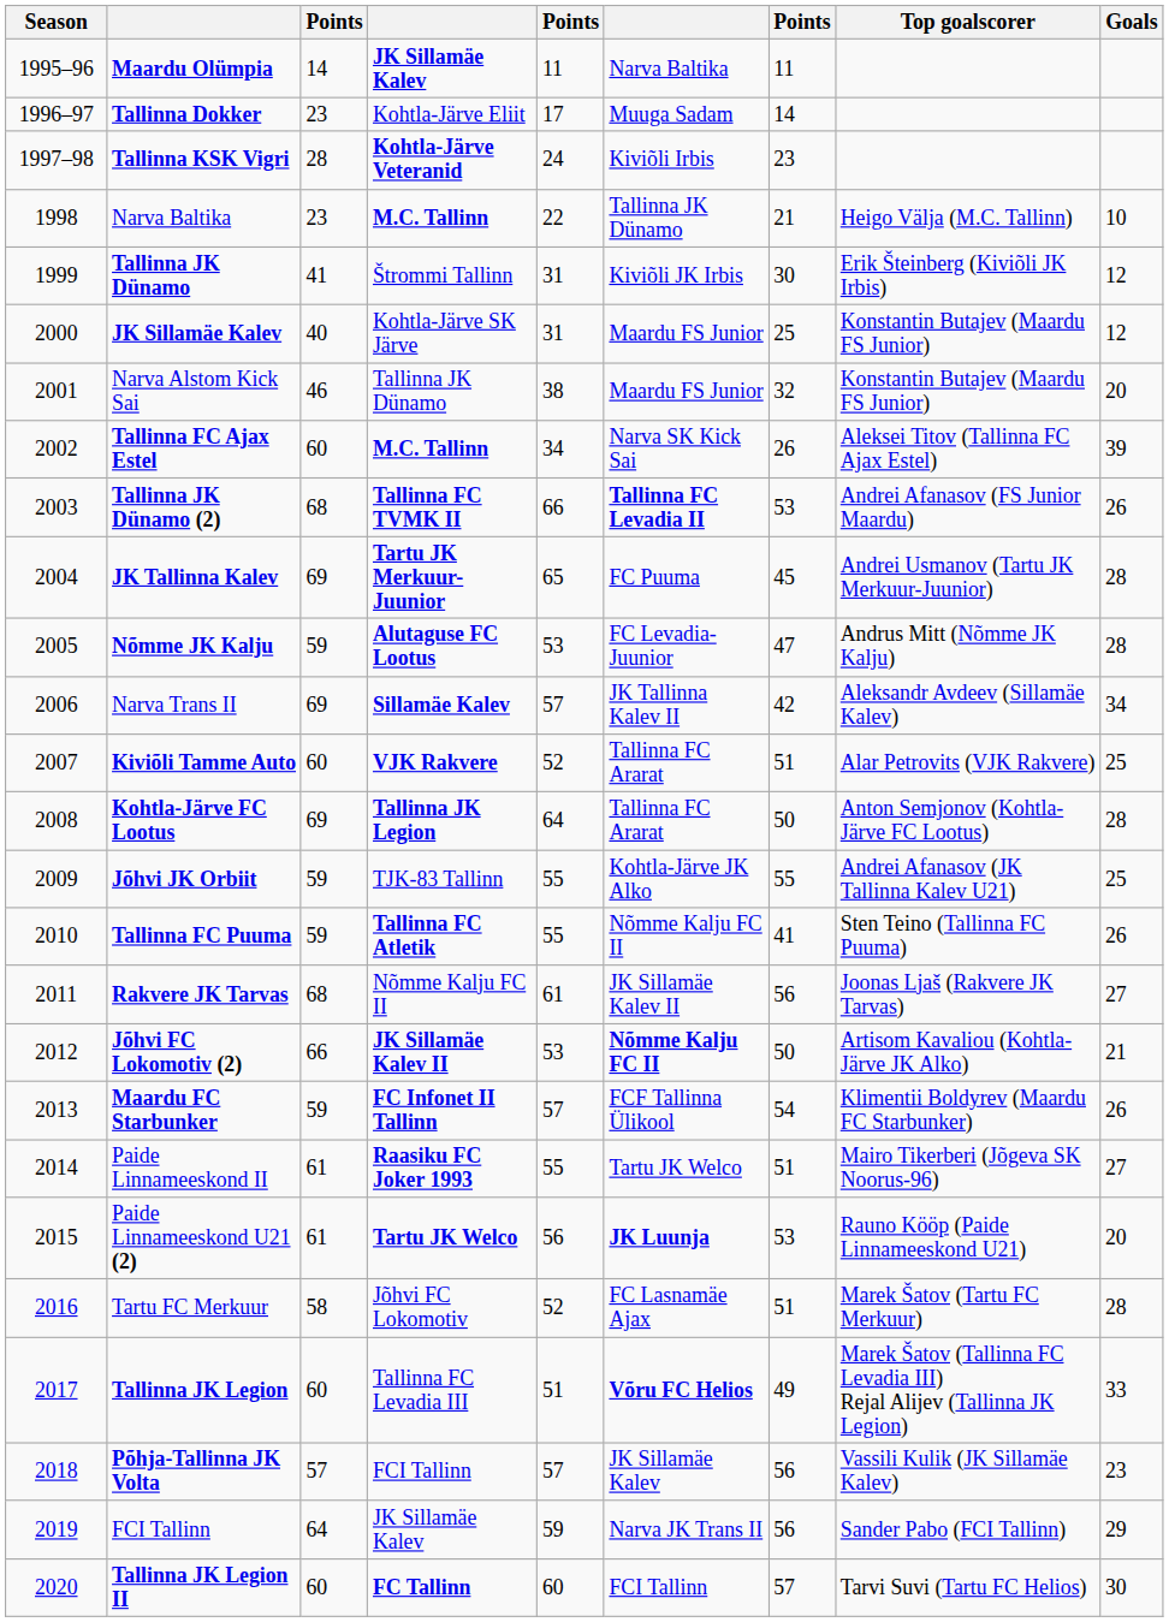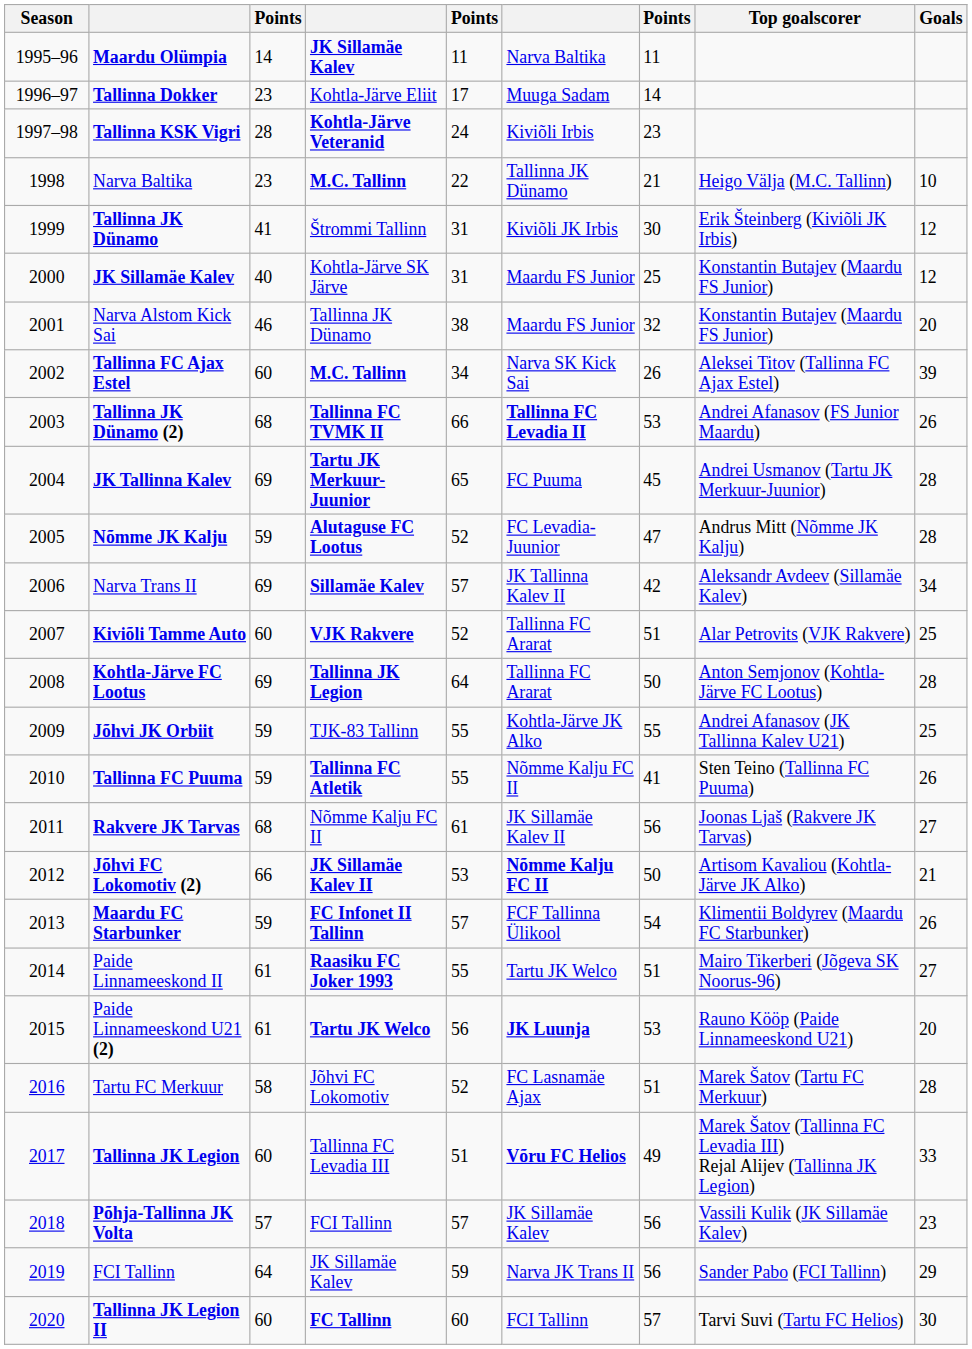 <table class="wikitable collapsible">
 <tr>
 <th width=100px>Season</th>
 <th width=190px></th>
 <th width=30px>Points</th>
 <th width=190px></th>
 <th width=30px>Points</th>
 <th width=190px></th>
 <th width=30px>Points</th>
 <th width=320px>Top goalscorer</th>
 <th width=40px>Goals</th>
 </tr>
 <tr>
 <td align=center>1995–96</td>
 <td><strong><a href='#'>Maardu Olümpia</a></strong></td>
 <td>14</td>
 <td><strong><a href='#'>JK Sillamäe Kalev</a></strong></td>
 <td>11</td>
 <td><a href='#'>Narva Baltika</a></td>
 <td>11</td>
 <td></td>
 <td></td>
 </tr>
 <tr>
 <td align=center>1996–97</td>
 <td><strong><a href='#'>Tallinna Dokker</a></strong></td>
 <td>23</td>
 <td><a href='#'>Kohtla-Järve Eliit</a></td>
 <td>17</td>
 <td><a href='#'>Muuga Sadam</a></td>
 <td>14</td>
 <td></td>
 <td></td>
 </tr>
 <tr>
 <td align=center>1997–98</td>
 <td><strong><a href='#'>Tallinna KSK Vigri</a></strong></td>
 <td>28</td>
 <td><strong><a href='#'>Kohtla-Järve Veteranid</a></strong></td>
 <td>24</td>
 <td><a href='#'>Kiviõli Irbis</a></td>
 <td>23</td>
 <td></td>
 <td></td>
 </tr>
 <tr>
 <td align=center>1998</td>
 <td><a href='#'>Narva Baltika</a></td>
 <td>23</td>
 <td><strong><a href='#'>M.C. Tallinn</a></strong></td>
 <td>22</td>
 <td><a href='#'>Tallinna JK Dünamo</a></td>
 <td>21</td>
 <td> <a href='#'>Heigo Välja</a> (<a href='#'>M.C. Tallinn</a>)</td>
 <td>10</td>
 </tr>
 <tr>
 <td align=center>1999</td>
 <td><strong><a href='#'>Tallinna JK Dünamo</a></strong></td>
 <td>41</td>
 <td><a href='#'>Štrommi Tallinn</a></td>
 <td>31</td>
 <td><a href='#'>Kiviõli JK Irbis</a></td>
 <td>30</td>
 <td> <a href='#'>Erik Šteinberg</a> (<a href='#'>Kiviõli JK Irbis</a>)</td>
 <td>12</td>
 </tr>
 <tr>
 <td align=center>2000</td>
 <td><strong><a href='#'>JK Sillamäe Kalev</a></strong></td>
 <td>40</td>
 <td><a href='#'>Kohtla-Järve SK Järve</a></td>
 <td>31</td>
 <td><a href='#'>Maardu FS Junior</a></td>
 <td>25</td>
 <td> <a href='#'>Konstantin Butajev</a> (<a href='#'>Maardu FS Junior</a>)</td>
 <td>12</td>
 </tr>
 <tr>
 <td align=center>2001</td>
 <td><a href='#'>Narva Alstom Kick Sai</a></td>
 <td>46</td>
 <td><a href='#'>Tallinna JK Dünamo</a></td>
 <td>38</td>
 <td><a href='#'>Maardu FS Junior</a></td>
 <td>32</td>
 <td> <a href='#'>Konstantin Butajev</a> (<a href='#'>Maardu FS Junior</a>)</td>
 <td>20</td>
 </tr>
 <tr>
 <td align=center>2002</td>
 <td><strong><a href='#'>Tallinna FC Ajax Estel</a></strong></td>
 <td>60</td>
 <td><strong><a href='#'>M.C. Tallinn</a></strong></td>
 <td>34</td>
 <td><a href='#'>Narva SK Kick Sai</a></td>
 <td>26</td>
 <td> <a href='#'>Aleksei Titov</a> (<a href='#'>Tallinna FC Ajax Estel</a>)</td>
 <td>39</td>
 </tr>
 <tr>
 <td align=center>2003</td>
 <td><strong><a href='#'>Tallinna JK Dünamo</a></strong> <strong>(2)</strong></td>
 <td>68</td>
 <td><strong><a href='#'>Tallinna FC TVMK II</a></strong></td>
 <td>66</td>
 <td><strong><a href='#'>Tallinna FC Levadia II</a></strong></td>
 <td>53</td>
 <td> <a href='#'>Andrei Afanasov</a> (<a href='#'>FS Junior Maardu</a>)</td>
 <td>26</td>
 </tr>
 <tr>
 <td align=center>2004</td>
 <td><strong><a href='#'>JK Tallinna Kalev</a></strong></td>
 <td>69</td>
 <td><strong><a href='#'>Tartu JK Merkuur-Juunior</a></strong></td>
 <td>65</td>
 <td><a href='#'>FC Puuma</a></td>
 <td>45</td>
 <td> <a href='#'>Andrei Usmanov</a> (<a href='#'>Tartu JK Merkuur-Juunior</a>)</td>
 <td>28</td>
 </tr>
 <tr>
 <td align=center>2005</td>
 <td><strong><a href='#'>Nõmme JK Kalju</a></strong></td>
 <td>59</td>
 <td><strong><a href='#'>Alutaguse FC Lootus</a></strong></td>
-<td>53</td>
+<td>52</td>
 <td><a href='#'>FC Levadia-Juunior</a></td>
 <td>47</td>
 <td> Andrus Mitt (<a href='#'>Nõmme JK Kalju</a>)</td>
 <td>28</td>
 </tr>
 <tr>
 <td align=center>2006</td>
 <td><a href='#'>Narva Trans II</a></td>
 <td>69</td>
 <td><strong><a href='#'>Sillamäe Kalev</a></strong></td>
 <td>57</td>
 <td><a href='#'>JK Tallinna Kalev II</a></td>
 <td>42</td>
 <td> <a href='#'>Aleksandr Avdeev</a> (<a href='#'>Sillamäe Kalev</a>)</td>
 <td>34</td>
 </tr>
 <tr>
 <td align=center>2007</td>
 <td><strong><a href='#'>Kiviõli Tamme Auto</a></strong></td>
 <td>60</td>
 <td><strong><a href='#'>VJK Rakvere</a></strong></td>
 <td>52</td>
 <td><a href='#'>Tallinna FC Ararat</a></td>
 <td>51</td>
 <td> <a href='#'>Alar Petrovits</a> (<a href='#'>VJK Rakvere</a>)</td>
 <td>25</td>
 </tr>
 <tr>
 <td align=center>2008</td>
 <td><strong><a href='#'>Kohtla-Järve FC Lootus</a></strong></td>
 <td>69</td>
 <td><strong><a href='#'>Tallinna JK Legion</a></strong></td>
 <td>64</td>
 <td><a href='#'>Tallinna FC Ararat</a></td>
 <td>50</td>
 <td> <a href='#'>Anton Semjonov</a> (<a href='#'>Kohtla-Järve FC Lootus</a>)</td>
 <td>28</td>
 </tr>
 <tr>
 <td align=center>2009</td>
 <td><strong><a href='#'>Jõhvi JK Orbiit</a></strong></td>
 <td>59</td>
 <td><a href='#'>TJK-83 Tallinn</a></td>
 <td>55</td>
 <td><a href='#'>Kohtla-Järve JK Alko</a></td>
 <td>55</td>
 <td> <a href='#'>Andrei Afanasov</a> (<a href='#'>JK Tallinna Kalev U21</a>)</td>
 <td>25</td>
 </tr>
 <tr>
 <td align=center>2010</td>
 <td><strong><a href='#'>Tallinna FC Puuma</a></strong></td>
 <td>59</td>
 <td><strong><a href='#'>Tallinna FC Atletik</a></strong></td>
 <td>55</td>
 <td><a href='#'>Nõmme Kalju FC II</a></td>
 <td>41</td>
 <td> Sten Teino (<a href='#'>Tallinna FC Puuma</a>)</td>
 <td>26</td>
 </tr>
 <tr>
 <td align=center>2011</td>
 <td><strong><a href='#'>Rakvere JK Tarvas</a></strong></td>
 <td>68</td>
 <td><a href='#'>Nõmme Kalju FC II</a></td>
 <td>61</td>
 <td><a href='#'>JK Sillamäe Kalev II</a></td>
 <td>56</td>
 <td> <a href='#'>Joonas Ljaš</a> (<a href='#'>Rakvere JK Tarvas</a>)</td>
 <td>27</td>
 </tr>
 <tr>
 <td align=center>2012</td>
 <td><strong><a href='#'>Jõhvi FC Lokomotiv</a></strong> <strong>(2)</strong></td>
 <td>66</td>
 <td><strong><a href='#'>JK Sillamäe Kalev II</a></strong></td>
 <td>53</td>
 <td><strong><a href='#'>Nõmme Kalju FC II</a></strong></td>
 <td>50</td>
 <td> <a href='#'>Artisom Kavaliou</a> (<a href='#'>Kohtla-Järve JK Alko</a>)</td>
 <td>21</td>
 </tr>
 <tr>
 <td align=center>2013</td>
 <td><strong><a href='#'>Maardu FC Starbunker</a></strong></td>
 <td>59</td>
 <td><strong><a href='#'>FC Infonet II Tallinn</a></strong></td>
 <td>57</td>
 <td><a href='#'>FCF Tallinna Ülikool</a></td>
 <td>54</td>
 <td> <a href='#'>Klimentii Boldyrev</a> (<a href='#'>Maardu FC Starbunker</a>)</td>
 <td>26</td>
 </tr>
 <tr>
 <td align=center>2014</td>
 <td><a href='#'>Paide Linnameeskond II</a></td>
 <td>61</td>
 <td><strong><a href='#'>Raasiku FC Joker 1993</a></strong></td>
 <td>55</td>
 <td><a href='#'>Tartu JK Welco</a></td>
 <td>51</td>
 <td> <a href='#'>Mairo Tikerberi</a> (<a href='#'>Jõgeva SK Noorus-96</a>)</td>
 <td>27</td>
 </tr>
 <tr>
 <td align=center>2015</td>
 <td><a href='#'>Paide Linnameeskond U21</a> <strong>(2)</strong></td>
 <td>61</td>
 <td><strong><a href='#'>Tartu JK Welco</a></strong></td>
 <td>56</td>
 <td><strong><a href='#'>JK Luunja</a></strong></td>
 <td>53</td>
 <td> <a href='#'>Rauno Kööp</a> (<a href='#'>Paide Linnameeskond U21</a>)</td>
 <td>20</td>
 </tr>
 <tr>
 <td align=center><a href='#'>2016</a></td>
 <td><a href='#'>Tartu FC Merkuur</a></td>
 <td>58</td>
 <td><a href='#'>Jõhvi FC Lokomotiv</a></td>
 <td>52</td>
 <td><a href='#'>FC Lasnamäe Ajax</a></td>
 <td>51</td>
 <td> <a href='#'>Marek Šatov</a> (<a href='#'>Tartu FC Merkuur</a>)</td>
 <td>28</td>
 </tr>
 <tr>
 <td align=center><a href='#'>2017</a></td>
 <td><strong><a href='#'>Tallinna JK Legion</a></strong></td>
 <td>60</td>
 <td><a href='#'>Tallinna FC Levadia III</a></td>
 <td>51</td>
 <td><strong><a href='#'>Võru FC Helios</a></strong></td>
 <td>49</td>
 <td> <a href='#'>Marek Šatov</a> (<a href='#'>Tallinna FC Levadia III</a>)<br> Rejal Alijev (<a href='#'>Tallinna JK Legion</a>)</td>
 <td>33</td>
 </tr>
 <tr>
 <td align=center><a href='#'>2018</a></td>
 <td><strong><a href='#'>Põhja-Tallinna JK Volta</a></strong></td>
 <td>57</td>
 <td><a href='#'>FCI Tallinn</a></td>
 <td>57</td>
 <td><a href='#'>JK Sillamäe Kalev</a></td>
 <td>56</td>
 <td> <a href='#'>Vassili Kulik</a> (<a href='#'>JK Sillamäe Kalev</a>)</td>
 <td>23</td>
 </tr>
 <tr>
 <td align=center><a href='#'>2019</a></td>
 <td><a href='#'>FCI Tallinn</a></td>
 <td>64</td>
 <td><a href='#'>JK Sillamäe Kalev</a></td>
 <td>59</td>
 <td><a href='#'>Narva JK Trans II</a></td>
 <td>56</td>
 <td> <a href='#'>Sander Pabo</a> (<a href='#'>FCI Tallinn</a>)</td>
 <td>29</td>
 </tr>
 <tr>
 <td align=center><a href='#'>2020</a></td>
 <td><strong><a href='#'>Tallinna JK Legion II</a></strong></td>
 <td>60</td>
 <td><strong><a href='#'>FC Tallinn</a></strong></td>
 <td>60</td>
 <td><a href='#'>FCI Tallinn</a></td>
 <td>57</td>
 <td> Tarvi Suvi (<a href='#'>Tartu FC Helios</a>)</td>
 <td>30</td>
 </tr>
 </table>
